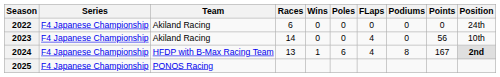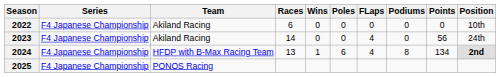 <table class="wikitable" style="font-size: 90%; text-align:center">
 <tr>
 <th>Season</th>
 <th>Series</th>
 <th>Team</th>
 <th>Races</th>
 <th>Wins</th>
 <th>Poles</th>
 <th>FLaps</th>
 <th>Podiums</th>
 <th>Points</th>
 <th>Position</th>
 </tr>
 <tr>
 <th>2022</th>
 <td align=left><a href='#'>F4 Japanese Championship</a></td>
 <td align=left>Akiland Racing</td>
 <td>6</td>
 <td>0</td>
 <td>0</td>
 <td>0</td>
 <td>0</td>
 <td>0</td>
-<td>24th</td>
+<td>10th</td>
 </tr>
 <tr>
 <th>2023</th>
 <td align=left><a href='#'>F4 Japanese Championship</a></td>
 <td align=left>Akiland Racing</td>
 <td>14</td>
 <td>0</td>
 <td>0</td>
 <td>4</td>
 <td>0</td>
 <td>56</td>
-<td>10th</td>
+<td>24th</td>
 </tr>
 <tr>
 <th>2024</th>
 <td align=left><a href='#'>F4 Japanese Championship</a></td>
 <td align=left><a href='#'>HFDP with B-Max Racing Team</a></td>
 <td>13</td>
 <td>1</td>
 <td>6</td>
 <td>4</td>
 <td>8</td>
-<td>167</td>
+<td>134</td>
 <td style="background:#DFDFDF;"><strong>2nd</strong></td>
 </tr>
 <tr>
 <th>2025</th>
 <td align=left nowrap><a href='#'>F4 Japanese Championship</a></td>
 <td align=left nowrap><a href='#'>PONOS Racing</a></td>
 <td></td>
 <td></td>
 <td></td>
 <td></td>
 <td></td>
 <td></td>
 <td></td>
 </tr>
 </table>
